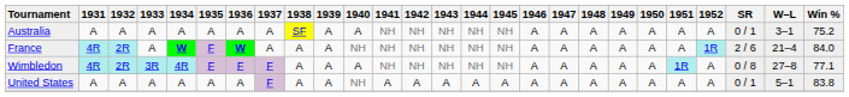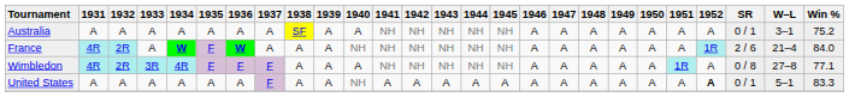 <table class="wikitable nowrap" style=font-size:90%;text-align:center>
 <tr bgcolor="#efefef">
 <td align="left" style="width:90px;"><strong>Tournament</strong></td>
 <th>1931</th>
 <th>1932</th>
 <th>1933</th>
 <th>1934</th>
 <th>1935</th>
 <th>1936</th>
 <th>1937</th>
 <th>1938</th>
 <th>1939</th>
 <th>1940</th>
 <th>1941</th>
 <th>1942</th>
 <th>1943</th>
 <th>1944</th>
 <th>1945</th>
 <th>1946</th>
 <th>1947</th>
 <th>1948</th>
 <th>1949</th>
 <th>1950</th>
 <th>1951</th>
 <th>1952</th>
 <th style="width:45px;">SR</th>
 <th style="width:45px;">W–L</th>
 <th style="width:45px;">Win %</th>
 </tr>
 <tr>
 <td align="left" style="background:#EFEFEF;"><a href='#'>Australia</a></td>
 <td>A</td>
 <td>A</td>
 <td>A</td>
 <td>A</td>
 <td>A</td>
 <td>A</td>
 <td>A</td>
 <td style="background:yellow;"><a href='#'>SF</a></td>
 <td>A</td>
 <td>A</td>
 <td style=color:#767676>NH</td>
 <td style=color:#767676>NH</td>
 <td style=color:#767676>NH</td>
 <td style=color:#767676>NH</td>
 <td style=color:#767676>NH</td>
 <td>A</td>
 <td>A</td>
 <td>A</td>
 <td>A</td>
 <td>A</td>
 <td>A</td>
 <td>A</td>
 <td style="background:#EFEFEF;">0 / 1</td>
 <td style="background:#EFEFEF;">3–1</td>
 <td style="background:#EFEFEF;">75.2</td>
 </tr>
 <tr>
 <td align="left" style="background:#EFEFEF;"><a href='#'>France</a></td>
 <td style="background:#afeeee;"><a href='#'>4R</a></td>
 <td style="background:#afeeee;"><a href='#'>2R</a></td>
 <td>A</td>
 <td style="background:#00ff00;"><strong><a href='#'>W</a></strong></td>
 <td style="background:#D8BFD8;"><a href='#'>F</a></td>
 <td style="background:#00ff00;"><strong><a href='#'>W</a></strong></td>
 <td>A</td>
 <td>A</td>
 <td>A</td>
 <td style=color:#767676>NH</td>
 <td style=color:#767676>NH</td>
 <td style=color:#767676>NH</td>
 <td style=color:#767676>NH</td>
 <td style=color:#767676>NH</td>
 <td style=color:#767676>NH</td>
 <td>A</td>
 <td>A</td>
 <td>A</td>
 <td>A</td>
 <td>A</td>
 <td>A</td>
 <td style="background:#afeeee;"><a href='#'>1R</a></td>
 <td style="background:#EFEFEF;">2 / 6</td>
 <td style="background:#EFEFEF;">21–4</td>
 <td style="background:#EFEFEF;">84.0</td>
 </tr>
 <tr>
 <td align="left" style="background:#EFEFEF;"><a href='#'>Wimbledon</a></td>
 <td style="background:#afeeee;"><a href='#'>4R</a></td>
 <td style="background:#afeeee;"><a href='#'>2R</a></td>
 <td style="background:#afeeee;"><a href='#'>3R</a></td>
 <td style="background:#afeeee;"><a href='#'>4R</a></td>
 <td style="background:#D8BFD8;"><a href='#'>F</a></td>
 <td style="background:#D8BFD8;"><a href='#'>F</a></td>
 <td style="background:#D8BFD8;"><a href='#'>F</a></td>
 <td>A</td>
 <td>A</td>
 <td>A</td>
 <td style=color:#767676>NH</td>
 <td style=color:#767676>NH</td>
 <td style=color:#767676>NH</td>
 <td style=color:#767676>NH</td>
 <td style=color:#767676>NH</td>
 <td>A</td>
 <td>A</td>
 <td>A</td>
 <td>A</td>
 <td>A</td>
 <td style="background:#afeeee;"><a href='#'>1R</a></td>
 <td>A</td>
 <td style="background:#EFEFEF;">0 / 8</td>
 <td style="background:#EFEFEF;">27–8</td>
 <td style="background:#EFEFEF;">77.1</td>
 </tr>
 <tr>
 <td align="left" style="background:#EFEFEF;"><a href='#'>United States</a></td>
 <td>A</td>
 <td>A</td>
 <td>A</td>
 <td>A</td>
 <td>A</td>
 <td>A</td>
 <td style="background:#D8BFD8;"><a href='#'>F</a></td>
 <td>A</td>
 <td>A</td>
 <td style=color:#767676>NH</td>
 <td>A</td>
 <td>A</td>
 <td>A</td>
 <td>A</td>
 <td>A</td>
 <td>A</td>
 <td>A</td>
 <td>A</td>
 <td>A</td>
 <td>A</td>
 <td>A</td>
-<td>A</td>
+<td><strong>A</strong></td>
 <td style="background:#EFEFEF;">0 / 1</td>
 <td style="background:#EFEFEF;">5–1</td>
-<td style="background:#EFEFEF;">83.8</td>
+<td style="background:#EFEFEF;">83.3</td>
 </tr>
 <tr style="background:#EFEFEF;">
 </tr>
 </table>
